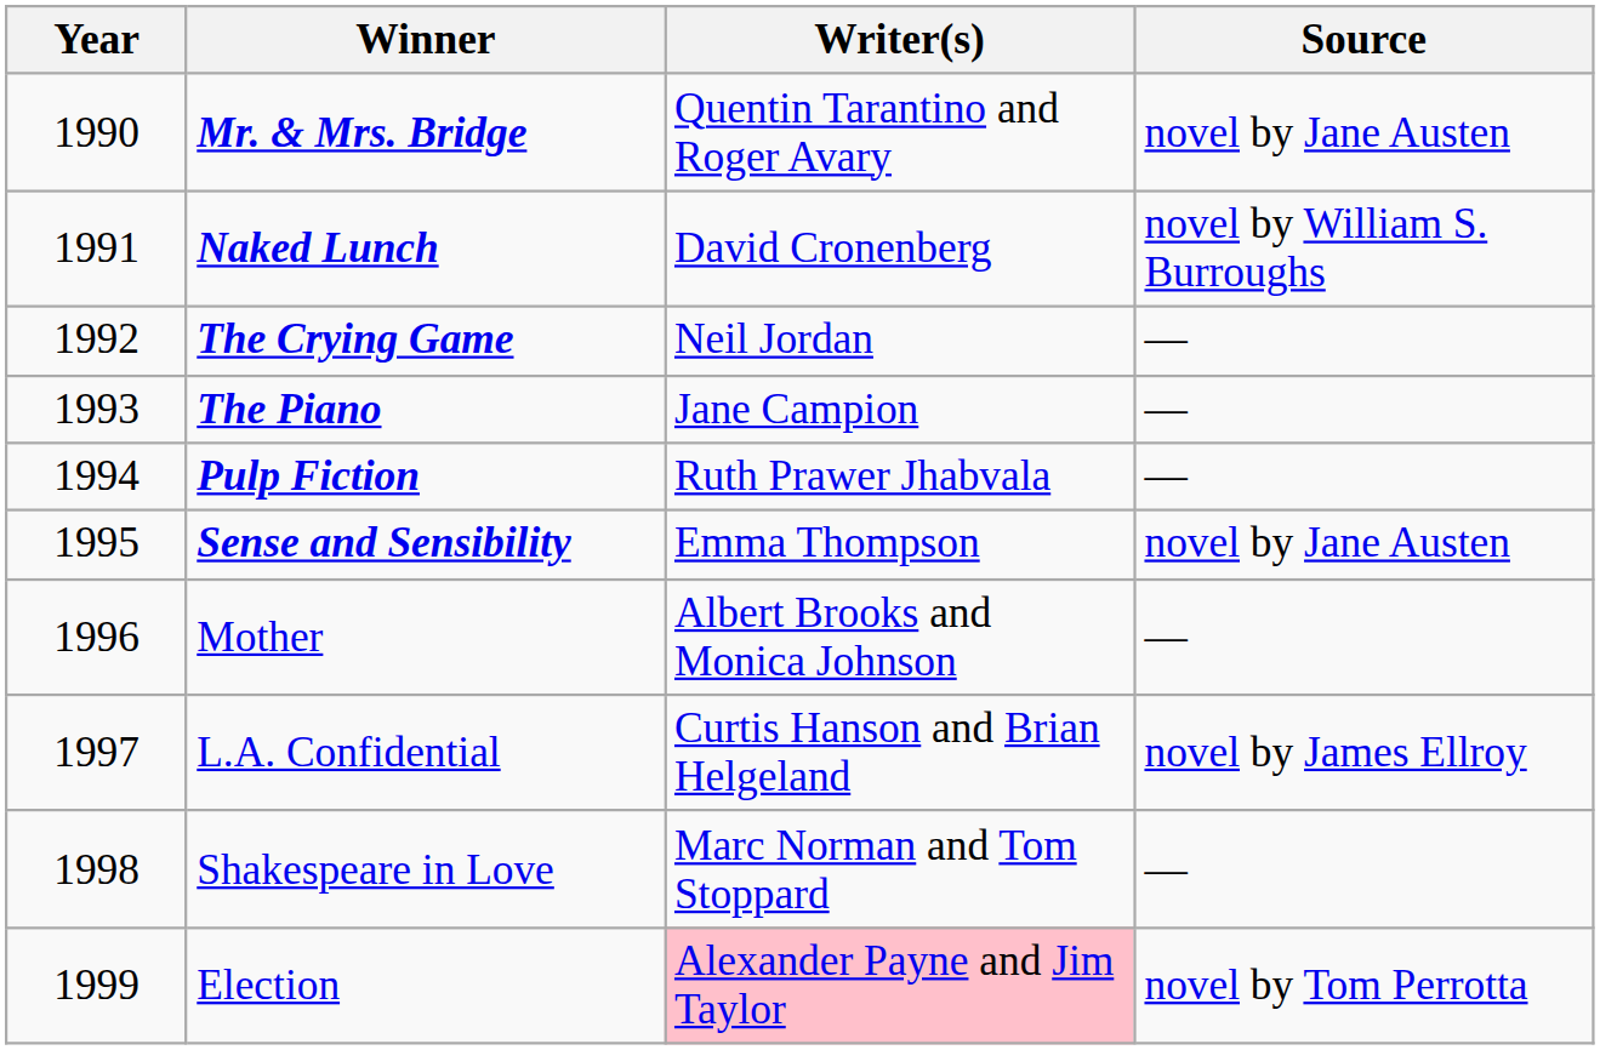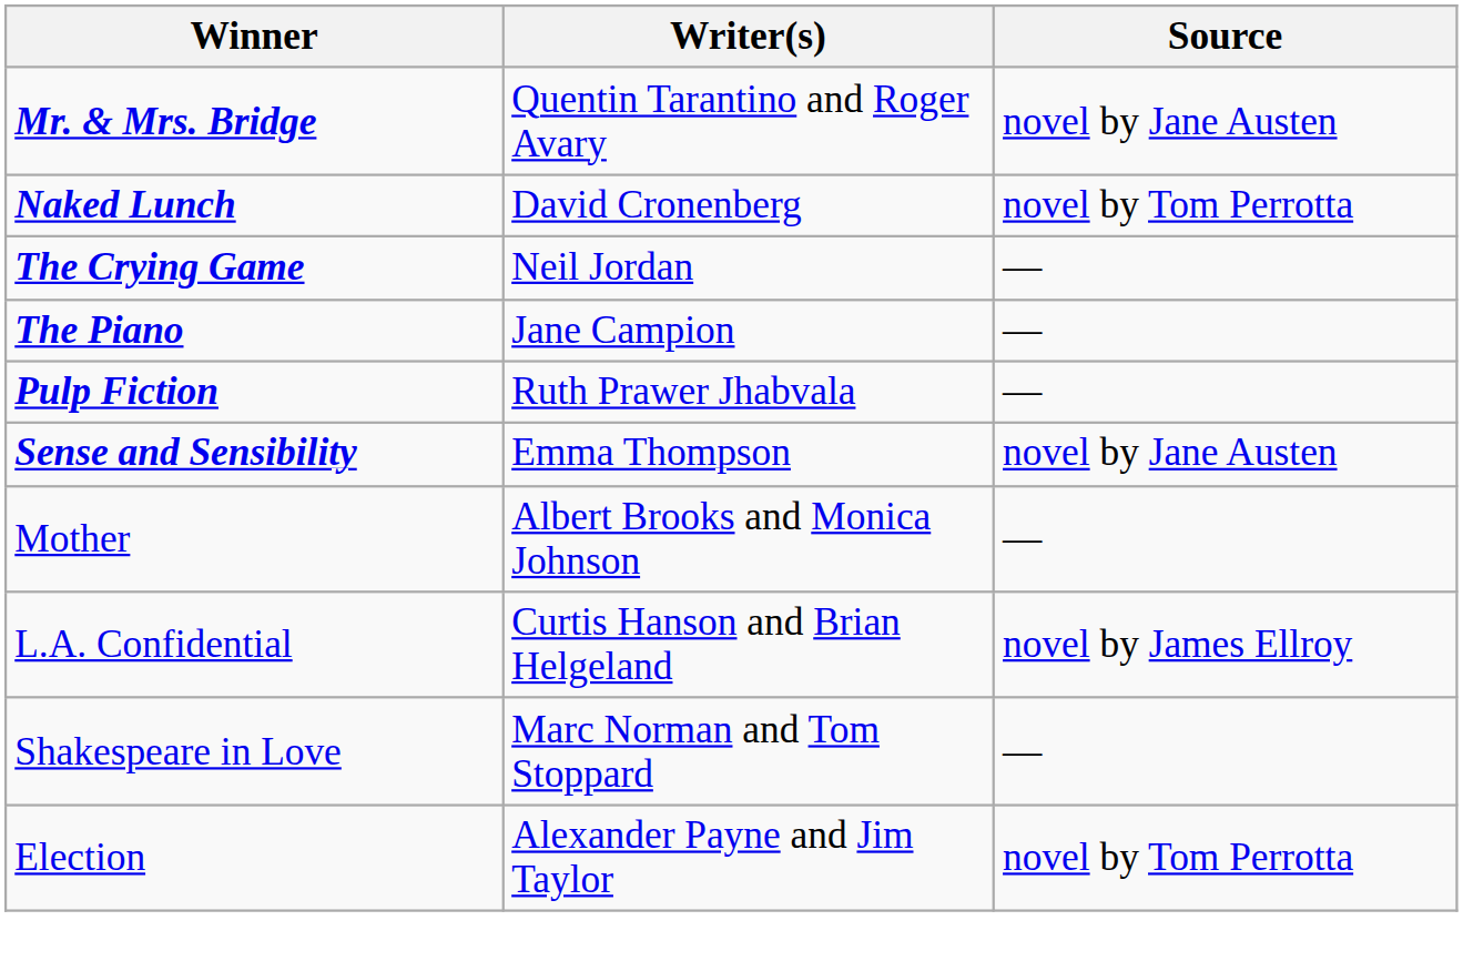 <table class="wikitable" width="95%" cellpadding="5">
 <tr>
-<th width="100"><strong>Year</strong></th>
 <th width="300"><strong>Winner</strong></th>
 <th width="300"><strong>Writer(s)</strong></th>
 <th width="300"><strong>Source</strong></th>
 </tr>
 <tr>
-<td style="text-align:center;">1990</td>
 <td><strong><em><a href='#'>Mr. & Mrs. Bridge</a></em></strong></td>
 <td><a href='#'>Quentin Tarantino</a> and <a href='#'>Roger Avary</a></td>
 <td><a href='#'>novel</a> by <a href='#'>Jane Austen</a></td>
 </tr>
 <tr>
-<td style="text-align:center;">1991</td>
 <td><strong><em><a href='#'>Naked Lunch</a></em></strong></td>
 <td><a href='#'>David Cronenberg</a></td>
-<td><a href='#'>novel</a> by <a href='#'>William S. Burroughs</a></td>
+<td><a href='#'>novel</a> by <a href='#'>Tom Perrotta</a></td>
 </tr>
 <tr>
-<td style="text-align:center;">1992</td>
 <td><strong><em><a href='#'>The Crying Game</a></em></strong></td>
 <td><a href='#'>Neil Jordan</a></td>
 <td>—</td>
 </tr>
 <tr>
-<td style="text-align:center;">1993</td>
 <td><strong><em><a href='#'>The Piano</a></em></strong></td>
 <td><a href='#'>Jane Campion</a></td>
 <td>—</td>
 </tr>
 <tr>
-<td style="text-align:center;">1994</td>
 <td><strong><em><a href='#'>Pulp Fiction</a></em></strong></td>
 <td><a href='#'>Ruth Prawer Jhabvala</a></td>
 <td>—</td>
 </tr>
 <tr>
-<td style="text-align:center;">1995</td>
 <td><strong> <em><a href='#'>Sense and Sensibility</a><strong><em></td>
 <td><a href='#'>Emma Thompson</a></td>
 <td><a href='#'>novel</a> by <a href='#'>Jane Austen</a></td>
 </tr>
 <tr>
-<td style="text-align:center;">1996</td>
 <td></em></strong><a href='#'>Mother</a><strong><em></td>
 <td><a href='#'>Albert Brooks</a> and <a href='#'>Monica Johnson</a></td>
 <td>—</td>
 </tr>
 <tr>
-<td style="text-align:center;">1997</td>
 <td></em></strong><a href='#'>L.A. Confidential</a><strong><em></td>
 <td><a href='#'>Curtis Hanson</a> and <a href='#'>Brian Helgeland</a></td>
 <td><a href='#'>novel</a> by <a href='#'>James Ellroy</a></td>
 </tr>
 <tr>
-<td style="text-align:center;">1998</td>
 <td></em></strong><a href='#'>Shakespeare in Love</a><strong><em></td>
 <td><a href='#'>Marc Norman</a> and <a href='#'>Tom Stoppard</a></td>
 <td>—</td>
 </tr>
 <tr>
-<td style="text-align:center;">1999</td>
 <td></em></strong><a href='#'>Election</a><strong><em></td>
-<td style="background: pink;"><a href='#'>Alexander Payne</a> and <a href='#'>Jim Taylor</a></td>
+<td><a href='#'>Alexander Payne</a> and <a href='#'>Jim Taylor</a></td>
 <td><a href='#'>novel</a> by <a href='#'>Tom Perrotta</a></td>
 </tr>
 </table>
